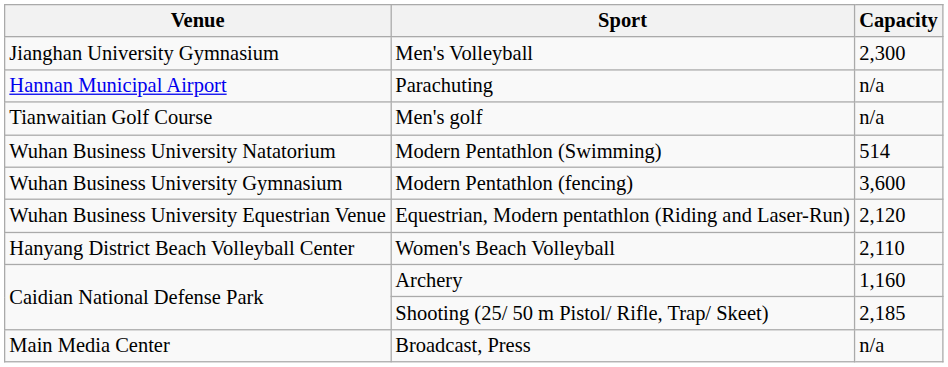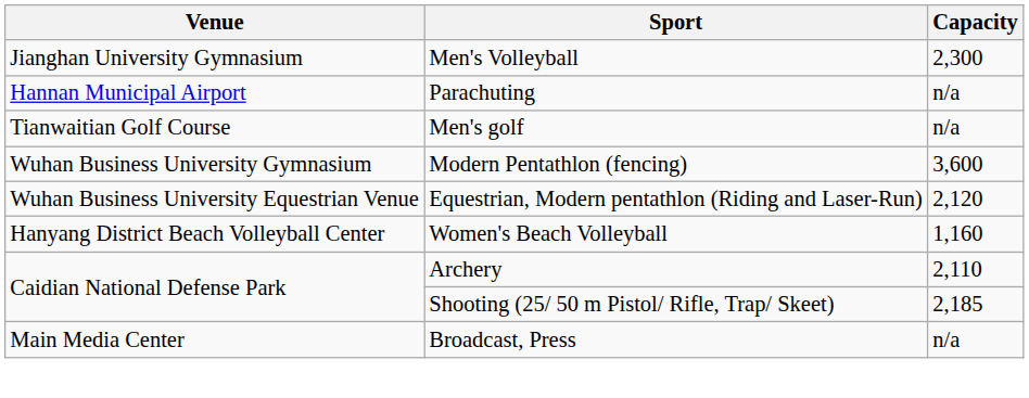 <table class=wikitable>
 <tr>
 <th>Venue</th>
 <th>Sport</th>
 <th>Capacity</th>
 </tr>
 <tr>
 <td>Jianghan University Gymnasium</td>
 <td>Men's Volleyball</td>
 <td>2,300</td>
 </tr>
 <tr>
 <td><a href='#'>Hannan Municipal Airport</a></td>
 <td>Parachuting</td>
 <td>n/a</td>
 </tr>
 <tr>
 <td>Tianwaitian Golf Course</td>
 <td>Men's golf</td>
 <td>n/a</td>
 </tr>
 <tr>
-<td>Wuhan Business University Natatorium</td>
-<td>Modern Pentathlon (Swimming)</td>
-<td>514</td>
-</tr>
-<tr>
 <td>Wuhan Business University Gymnasium</td>
 <td>Modern Pentathlon (fencing)</td>
 <td>3,600</td>
 </tr>
 <tr>
 <td>Wuhan Business University Equestrian Venue</td>
 <td>Equestrian, Modern pentathlon (Riding and Laser-Run)</td>
 <td>2,120</td>
 </tr>
 <tr>
 <td>Hanyang District Beach Volleyball Center</td>
 <td>Women's Beach Volleyball</td>
-<td>2,110</td>
+<td>1,160</td>
 </tr>
 <tr>
 <td rowspan=2>Caidian National Defense Park</td>
 <td>Archery</td>
-<td>1,160</td>
+<td>2,110</td>
 </tr>
 <tr>
 <td>Shooting (25/ 50 m Pistol/ Rifle, Trap/ Skeet)</td>
 <td>2,185</td>
 </tr>
 <tr>
 <td>Main Media Center</td>
 <td>Broadcast, Press</td>
 <td>n/a</td>
 </tr>
 </table>
